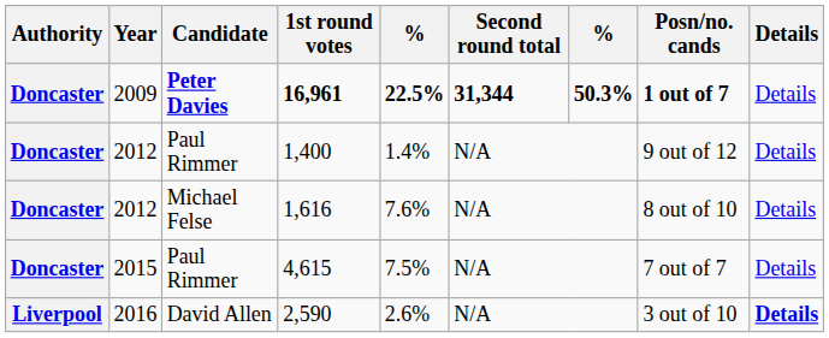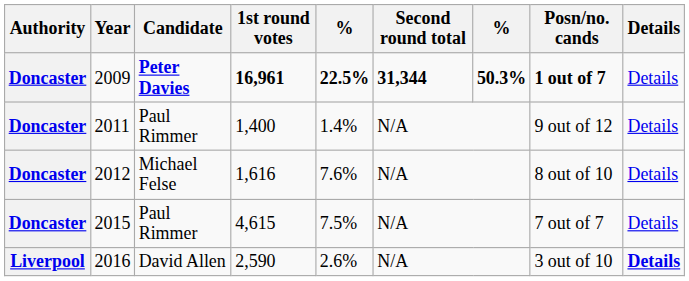 <table class="wikitable">
 <tr>
 <th>Authority</th>
 <th>Year</th>
 <th>Candidate</th>
 <th>1st round votes</th>
 <th>%</th>
 <th>Second round total</th>
 <th>%</th>
 <th>Posn/no. cands</th>
 <th>Details</th>
 </tr>
 <tr>
 <th><a href='#'>Doncaster</a></th>
 <td>2009</td>
 <td><strong><a href='#'>Peter Davies</a></strong></td>
 <td><strong>16,961</strong></td>
 <td><strong>22.5%</strong></td>
 <td><strong>31,344</strong></td>
 <td><strong>50.3%</strong></td>
 <td><strong>1 out of 7</strong></td>
 <td><a href='#'>Details</a></td>
 </tr>
 <tr>
 <th><a href='#'>Doncaster</a></th>
-<td>2012</td>
+<td>2011</td>
 <td>Paul Rimmer</td>
 <td>1,400</td>
 <td>1.4%</td>
 <td colspan=2>N/A</td>
 <td>9 out of 12</td>
 <td><a href='#'>Details</a></td>
 </tr>
 <tr>
 <th><a href='#'>Doncaster</a></th>
 <td>2012</td>
 <td>Michael Felse</td>
 <td>1,616</td>
 <td>7.6%</td>
 <td colspan=2>N/A</td>
 <td>8 out of 10</td>
 <td><a href='#'>Details</a></td>
 </tr>
 <tr>
 <th><a href='#'>Doncaster</a></th>
 <td>2015</td>
 <td>Paul Rimmer</td>
 <td>4,615</td>
 <td>7.5%</td>
 <td colspan=2>N/A</td>
 <td>7 out of 7</td>
 <td><a href='#'>Details</a></td>
 </tr>
 <tr>
 <th><a href='#'>Liverpool</a></th>
 <td>2016</td>
 <td>David Allen</td>
 <td>2,590</td>
 <td>2.6%</td>
 <td colspan=2>N/A</td>
 <td>3 out of 10</td>
 <td><strong><a href='#'>Details</a></strong></td>
 </tr>
 </table>
